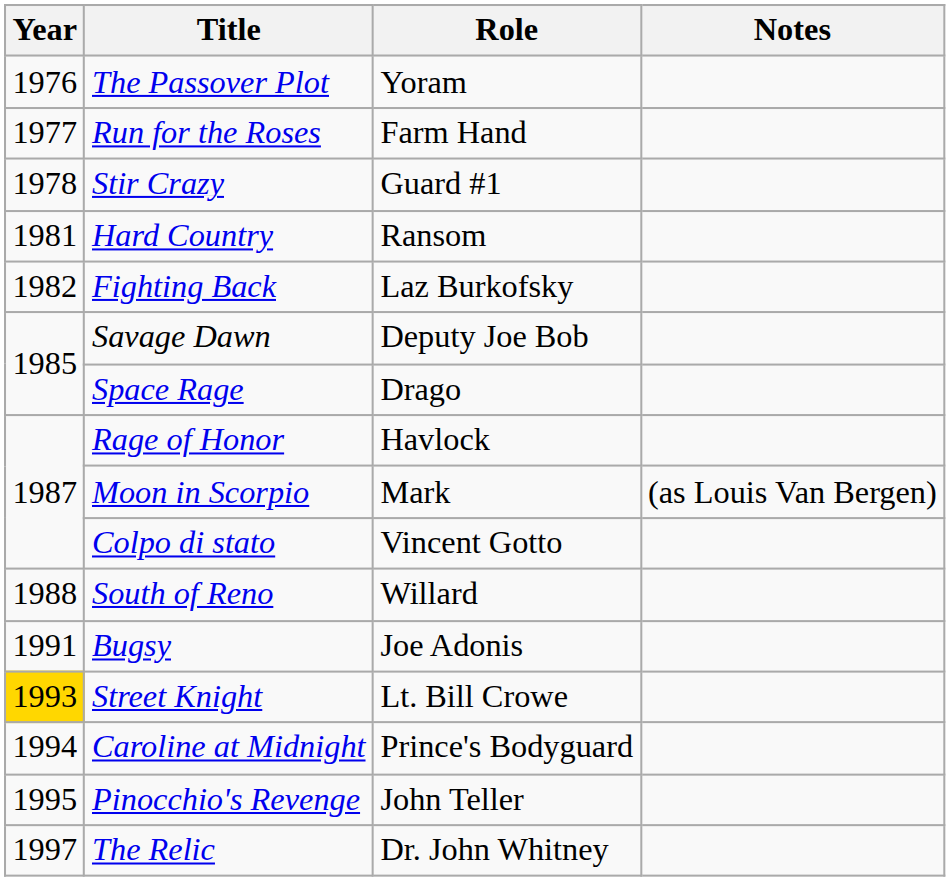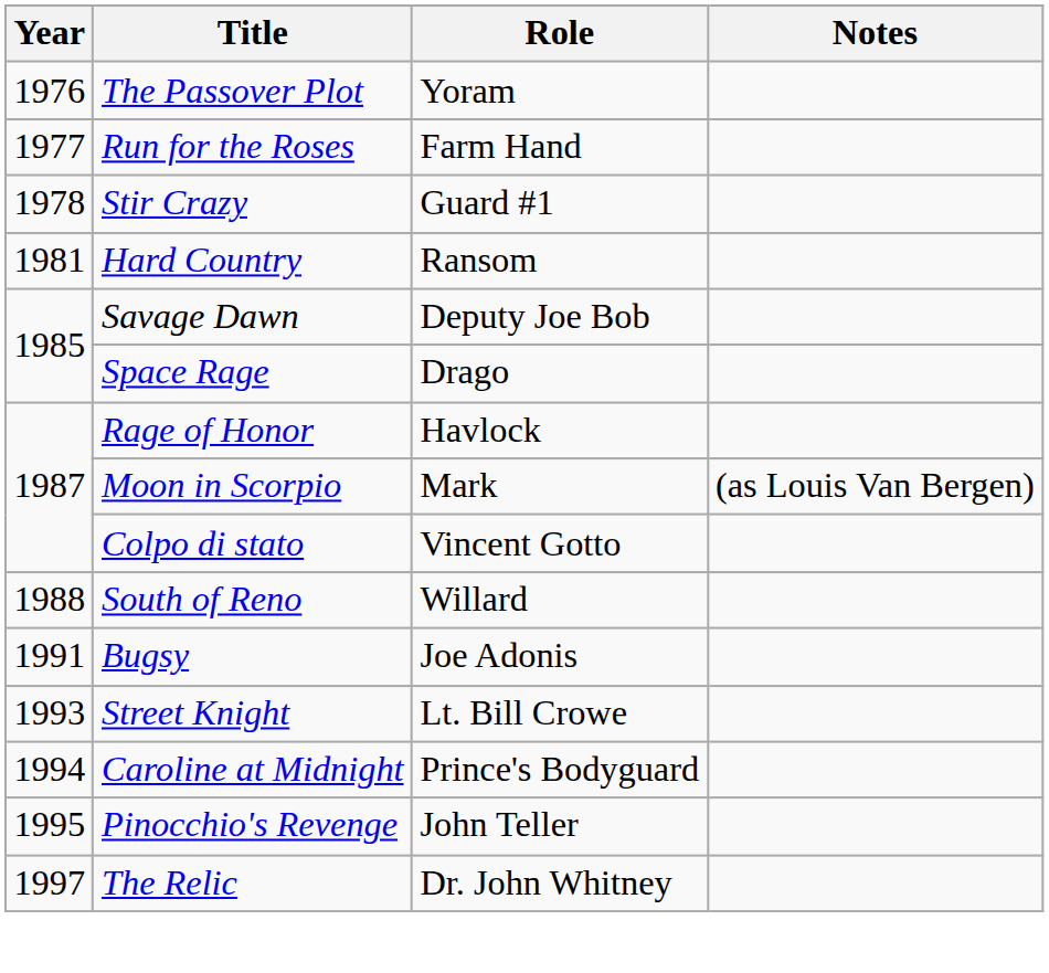 <table class="wikitable sortable">
 <tr>
 <th>Year</th>
 <th>Title</th>
 <th>Role</th>
 <th>Notes</th>
 </tr>
 <tr>
 <td>1976</td>
 <td><em><a href='#'>The Passover Plot</a></em></td>
 <td>Yoram</td>
 <td></td>
 </tr>
 <tr>
 <td>1977</td>
 <td><em><a href='#'>Run for the Roses</a></em></td>
 <td>Farm Hand</td>
 <td></td>
 </tr>
 <tr>
 <td>1978</td>
 <td><em><a href='#'>Stir Crazy</a></em></td>
 <td>Guard #1</td>
 <td></td>
 </tr>
 <tr>
 <td>1981</td>
 <td><em><a href='#'>Hard Country</a></em></td>
 <td>Ransom</td>
-<td></td>
-</tr>
-<tr>
-<td>1982</td>
-<td><em><a href='#'>Fighting Back</a></em></td>
-<td>Laz Burkofsky</td>
 <td></td>
 </tr>
 <tr>
 <td rowspan="2">1985</td>
 <td><em>Savage Dawn</em></td>
 <td>Deputy Joe Bob</td>
 <td></td>
 </tr>
 <tr>
 <td><em><a href='#'>Space Rage</a></em></td>
 <td>Drago</td>
 <td></td>
 </tr>
 <tr>
 <td rowspan="3">1987</td>
 <td><em><a href='#'>Rage of Honor</a></em></td>
 <td>Havlock</td>
 <td></td>
 </tr>
 <tr>
 <td><em><a href='#'>Moon in Scorpio</a></em></td>
 <td>Mark</td>
 <td>(as Louis Van Bergen)</td>
 </tr>
 <tr>
 <td><em><a href='#'>Colpo di stato</a></em></td>
 <td>Vincent Gotto</td>
 <td></td>
 </tr>
 <tr>
 <td>1988</td>
 <td><em><a href='#'>South of Reno</a></em></td>
 <td>Willard</td>
 <td></td>
 </tr>
 <tr>
 <td>1991</td>
 <td><em><a href='#'>Bugsy</a></em></td>
 <td>Joe Adonis</td>
 <td></td>
 </tr>
 <tr>
-<td style="background: gold;">1993</td>
+<td>1993</td>
 <td><em><a href='#'>Street Knight</a></em></td>
 <td>Lt. Bill Crowe</td>
 <td></td>
 </tr>
 <tr>
 <td>1994</td>
 <td><em><a href='#'>Caroline at Midnight</a></em></td>
 <td>Prince's Bodyguard</td>
 <td></td>
 </tr>
 <tr>
 <td>1995</td>
 <td><em><a href='#'>Pinocchio's Revenge</a></em></td>
 <td>John Teller</td>
 <td></td>
 </tr>
 <tr>
 <td>1997</td>
 <td><em><a href='#'>The Relic</a></em></td>
 <td>Dr. John Whitney</td>
 <td></td>
 </tr>
 </table>
